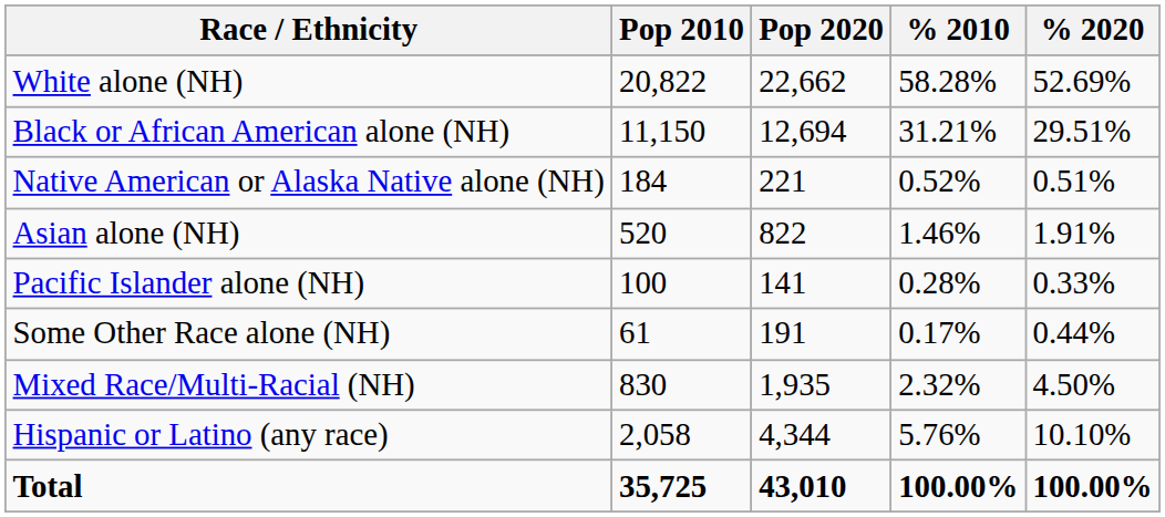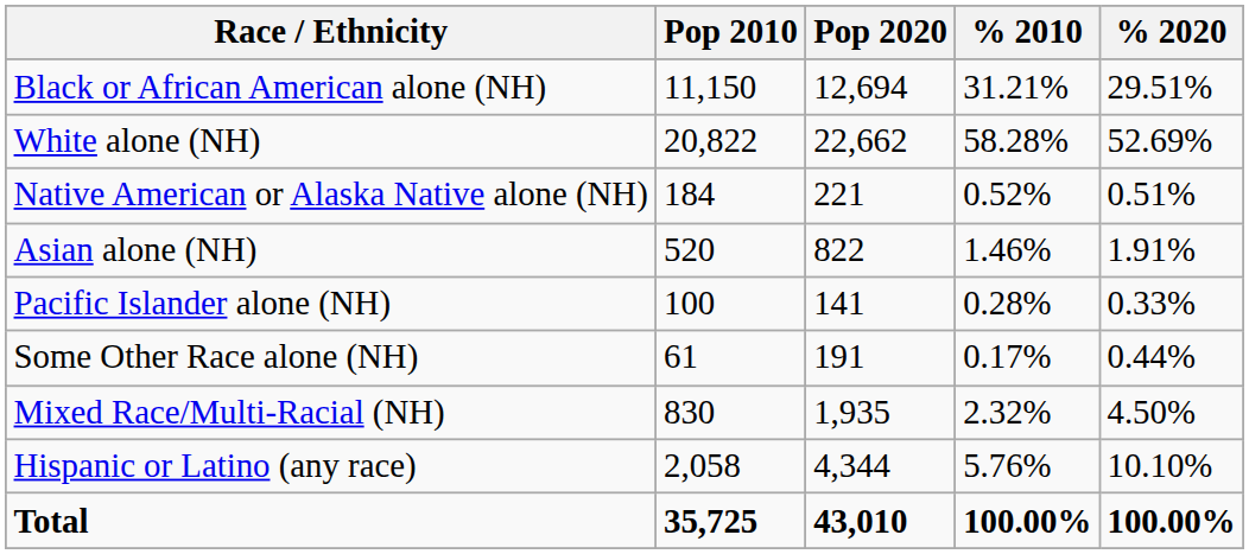 <table class="wikitable">
 <tr>
 <th>Race / Ethnicity</th>
 <th>Pop 2010</th>
 <th>Pop 2020</th>
 <th>% 2010</th>
 <th>% 2020</th>
 </tr>
 <tr>
+<td><a href='#'>Black or African American</a> alone (NH)</td>
+<td>11,150</td>
+<td>12,694</td>
+<td>31.21%</td>
+<td>29.51%</td>
+</tr>
+<tr>
 <td><a href='#'>White</a> alone (NH)</td>
 <td>20,822</td>
 <td>22,662</td>
 <td>58.28%</td>
 <td>52.69%</td>
-</tr>
-<tr>
-<td><a href='#'>Black or African American</a> alone (NH)</td>
-<td>11,150</td>
-<td>12,694</td>
-<td>31.21%</td>
-<td>29.51%</td>
 </tr>
 <tr>
 <td><a href='#'>Native American</a> or <a href='#'>Alaska Native</a> alone (NH)</td>
 <td>184</td>
 <td>221</td>
 <td>0.52%</td>
 <td>0.51%</td>
 </tr>
 <tr>
 <td><a href='#'>Asian</a> alone (NH)</td>
 <td>520</td>
 <td>822</td>
 <td>1.46%</td>
 <td>1.91%</td>
 </tr>
 <tr>
 <td><a href='#'>Pacific Islander</a> alone (NH)</td>
 <td>100</td>
 <td>141</td>
 <td>0.28%</td>
 <td>0.33%</td>
 </tr>
 <tr>
 <td>Some Other Race alone (NH)</td>
 <td>61</td>
 <td>191</td>
 <td>0.17%</td>
 <td>0.44%</td>
 </tr>
 <tr>
 <td><a href='#'>Mixed Race/Multi-Racial</a> (NH)</td>
 <td>830</td>
 <td>1,935</td>
 <td>2.32%</td>
 <td>4.50%</td>
 </tr>
 <tr>
 <td><a href='#'>Hispanic or Latino</a> (any race)</td>
 <td>2,058</td>
 <td>4,344</td>
 <td>5.76%</td>
 <td>10.10%</td>
 </tr>
 <tr>
 <td><strong>Total</strong></td>
 <td><strong>35,725</strong></td>
 <td><strong>43,010</strong></td>
 <td><strong>100.00%</strong></td>
 <td><strong>100.00%</strong></td>
 </tr>
 </table>
